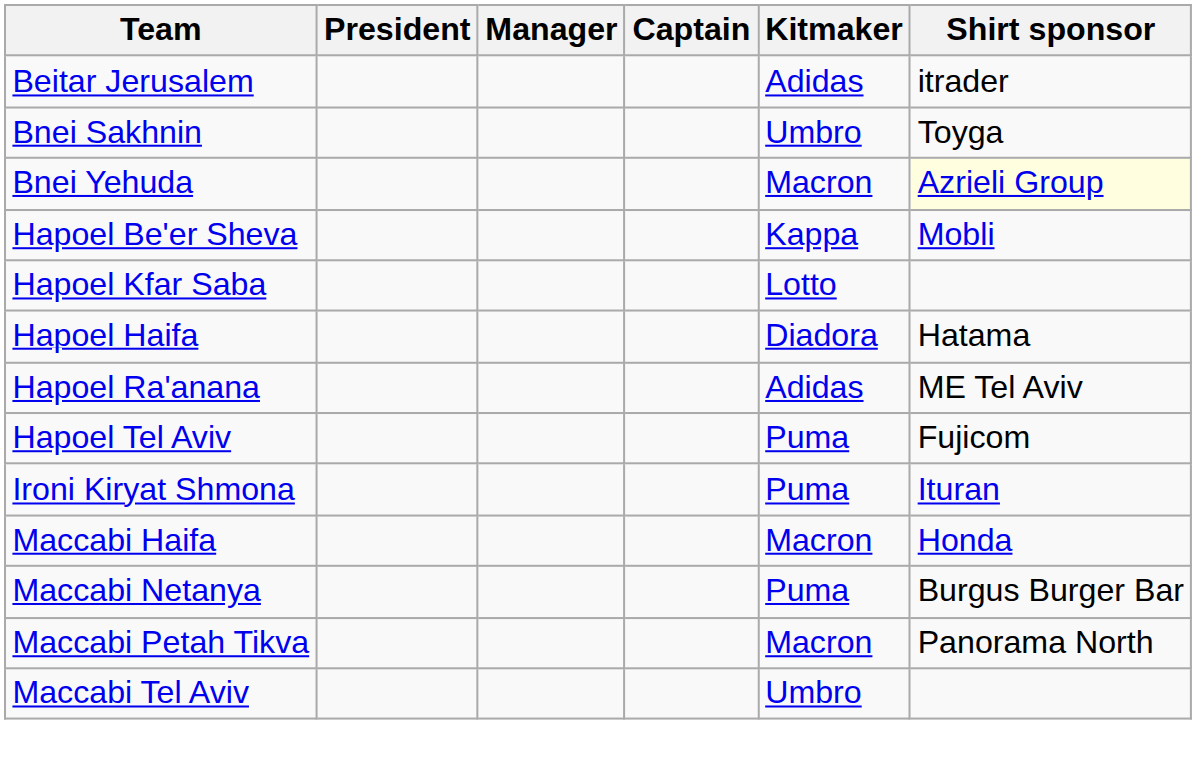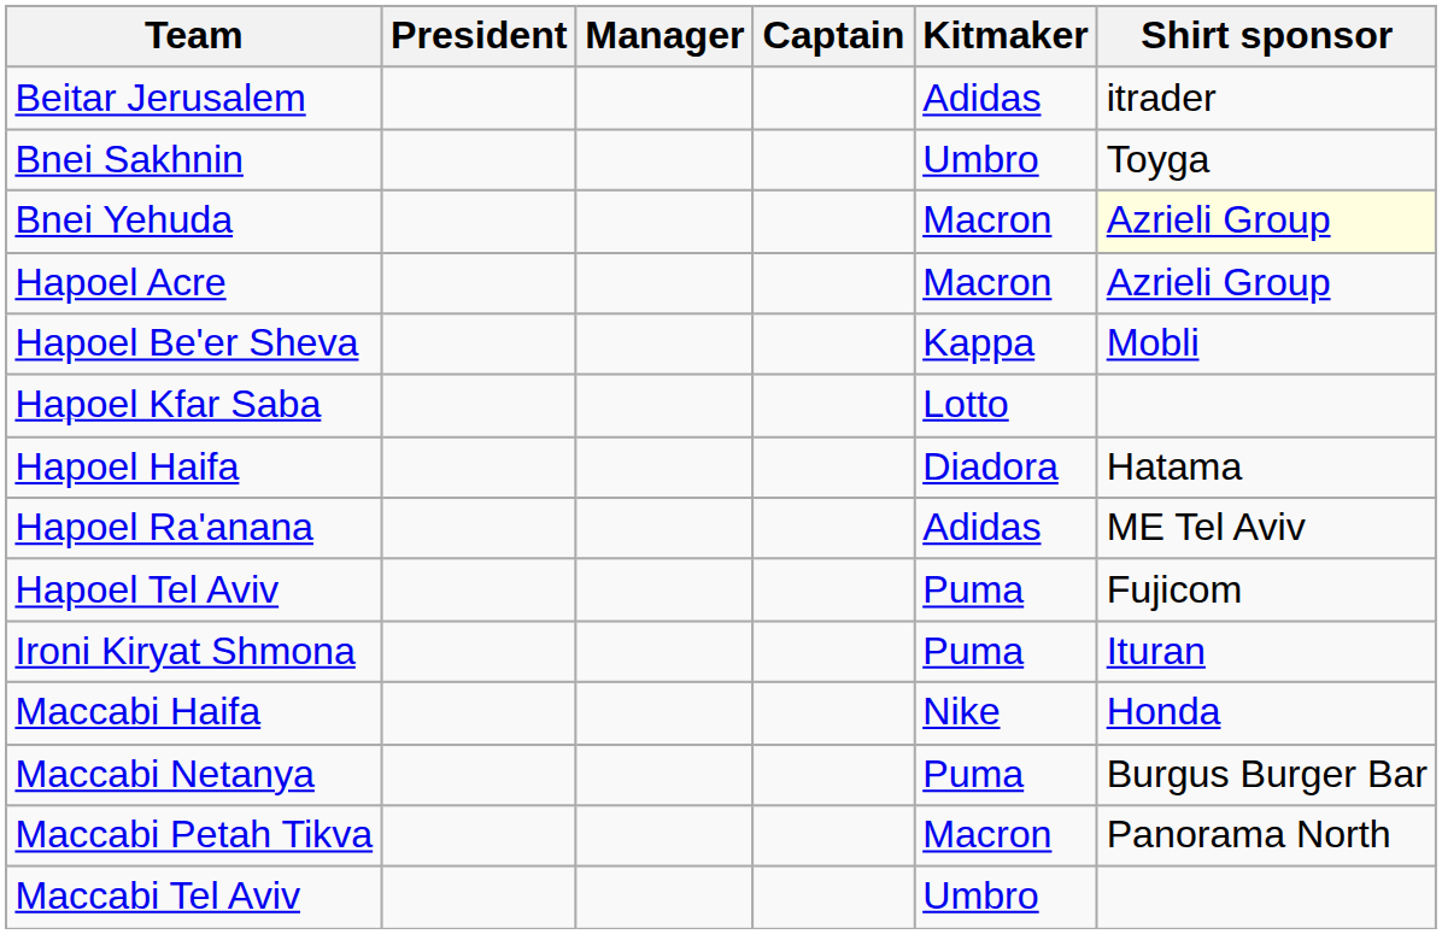 <table class="wikitable sortable" style="text-align: left;">
 <tr>
 <th>Team</th>
 <th>President</th>
 <th>Manager</th>
 <th>Captain</th>
 <th>Kitmaker</th>
 <th>Shirt sponsor</th>
 </tr>
 <tr>
 <td><a href='#'>Beitar Jerusalem</a></td>
 <td> </td>
 <td> </td>
 <td> </td>
 <td><a href='#'>Adidas</a></td>
 <td>itrader</td>
 </tr>
 <tr>
 <td><a href='#'>Bnei Sakhnin</a></td>
 <td> </td>
 <td> </td>
 <td> </td>
 <td><a href='#'>Umbro</a></td>
 <td>Toyga</td>
 </tr>
 <tr>
 <td><a href='#'>Bnei Yehuda</a></td>
 <td> </td>
 <td> </td>
 <td> </td>
 <td><a href='#'>Macron</a></td>
 <td style="background: lightyellow;"><a href='#'>Azrieli Group</a></td>
+</tr>
+<tr>
+<td><a href='#'>Hapoel Acre</a></td>
+<td> </td>
+<td> </td>
+<td> </td>
+<td><a href='#'>Macron</a></td>
+<td><a href='#'>Azrieli Group</a></td>
 </tr>
 <tr>
 <td><a href='#'>Hapoel Be'er Sheva</a></td>
 <td> </td>
 <td> </td>
 <td> </td>
 <td><a href='#'>Kappa</a></td>
 <td><a href='#'>Mobli</a></td>
 </tr>
 <tr>
 <td><a href='#'>Hapoel Kfar Saba</a></td>
 <td> </td>
 <td> </td>
 <td> </td>
 <td><a href='#'>Lotto</a></td>
 <td></td>
 </tr>
 <tr>
 <td><a href='#'>Hapoel Haifa</a></td>
 <td> </td>
 <td> </td>
 <td> </td>
 <td><a href='#'>Diadora</a></td>
 <td>Hatama</td>
 </tr>
 <tr>
 <td><a href='#'>Hapoel Ra'anana</a></td>
 <td> </td>
 <td> </td>
 <td> </td>
 <td><a href='#'>Adidas</a></td>
 <td>ME Tel Aviv</td>
 </tr>
 <tr>
 <td><a href='#'>Hapoel Tel Aviv</a></td>
 <td> </td>
 <td> </td>
 <td> </td>
 <td><a href='#'>Puma</a></td>
 <td>Fujicom</td>
 </tr>
 <tr>
 <td><a href='#'>Ironi Kiryat Shmona</a></td>
 <td> </td>
 <td> </td>
 <td> </td>
 <td><a href='#'>Puma</a></td>
 <td><a href='#'>Ituran</a></td>
 </tr>
 <tr>
 <td><a href='#'>Maccabi Haifa</a></td>
 <td> </td>
 <td> </td>
 <td> </td>
-<td><a href='#'>Macron</a></td>
+<td><a href='#'>Nike</a></td>
 <td><a href='#'>Honda</a></td>
 </tr>
 <tr>
 <td><a href='#'>Maccabi Netanya</a></td>
 <td> </td>
 <td> </td>
 <td> </td>
 <td><a href='#'>Puma</a></td>
 <td>Burgus Burger Bar</td>
 </tr>
 <tr>
 <td><a href='#'>Maccabi Petah Tikva</a></td>
 <td> </td>
 <td> </td>
 <td> </td>
 <td><a href='#'>Macron</a></td>
 <td>Panorama North</td>
 </tr>
 <tr>
 <td><a href='#'>Maccabi Tel Aviv</a></td>
 <td> </td>
 <td> </td>
 <td> </td>
 <td><a href='#'>Umbro</a></td>
 <td></td>
 </tr>
 </table>
